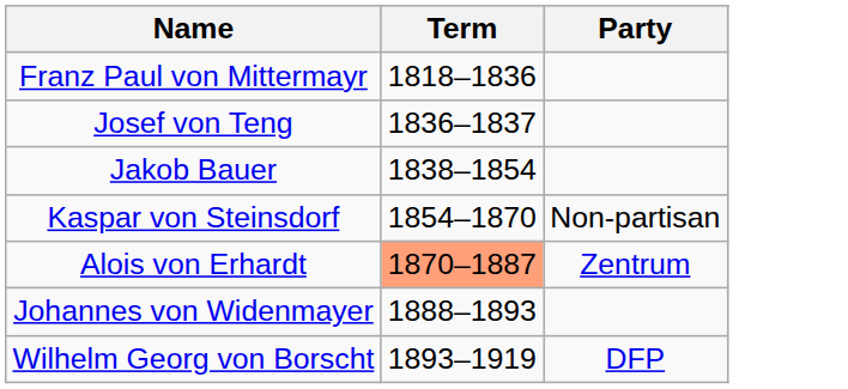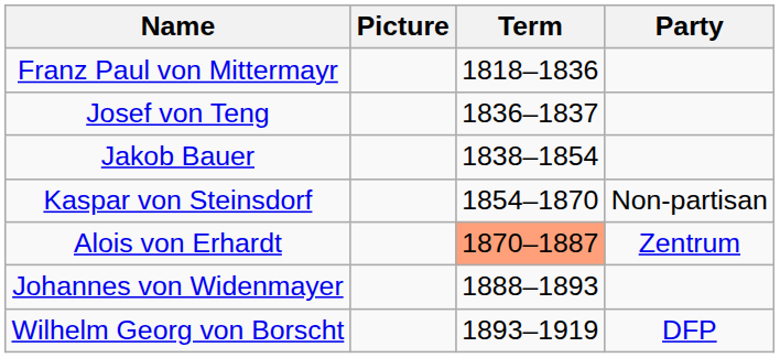 <table class="wikitable" style="text-align:center">
 <tr>
 <th>Name</th>
+<th>Picture</th>
 <th>Term</th>
 <th>Party</th>
 </tr>
 <tr>
 <td><a href='#'>Franz Paul von Mittermayr</a></td>
+<td></td>
 <td>1818–1836</td>
 <td></td>
 </tr>
 <tr>
 <td><a href='#'>Josef von Teng</a></td>
+<td></td>
 <td>1836–1837</td>
 <td></td>
 </tr>
 <tr>
 <td><a href='#'>Jakob Bauer</a></td>
+<td></td>
 <td>1838–1854</td>
 <td></td>
 </tr>
 <tr>
 <td><a href='#'>Kaspar von Steinsdorf</a></td>
+<td></td>
 <td>1854–1870</td>
 <td>Non-partisan</td>
 </tr>
 <tr>
 <td><a href='#'>Alois von Erhardt</a></td>
+<td></td>
 <td style="background: lightsalmon;">1870–1887</td>
 <td><a href='#'>Zentrum</a></td>
 </tr>
 <tr>
 <td><a href='#'>Johannes von Widenmayer</a></td>
+<td></td>
 <td>1888–1893</td>
 <td></td>
 </tr>
 <tr>
 <td><a href='#'>Wilhelm Georg von Borscht</a></td>
+<td></td>
 <td>1893–1919</td>
 <td><a href='#'>DFP</a></td>
 </tr>
 </table>
